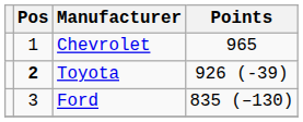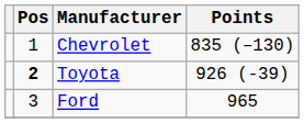 <table class="wikitable" style="font-size: 95%;">
 <tr>
 <th></th>
 <th>Pos</th>
 <th>Manufacturer</th>
 <th>Points</th>
 </tr>
 <tr>
 <td align="left"></td>
 <td style="text-align:center;">1</td>
 <td><a href='#'>Chevrolet</a></td>
-<td style="text-align:center;">965</td>
+<td style="text-align:center;">835 (–130)</td>
 </tr>
 <tr>
 <td align="left"></td>
 <td style="text-align:center;"><strong>2</strong></td>
 <td><a href='#'>Toyota</a></td>
 <td style="text-align:center;">926 (-39)</td>
 </tr>
 <tr>
 <td align="left"></td>
 <td style="text-align:center;">3</td>
 <td><a href='#'>Ford</a></td>
-<td style="text-align:center;">835 (–130)</td>
+<td style="text-align:center;">965</td>
 </tr>
 <tr class="sortbottom">
 </tr>
 </table>
